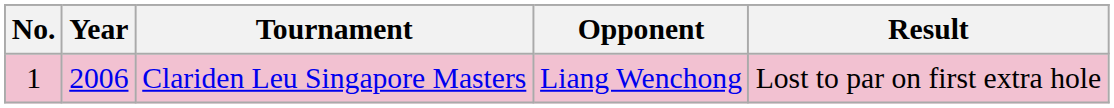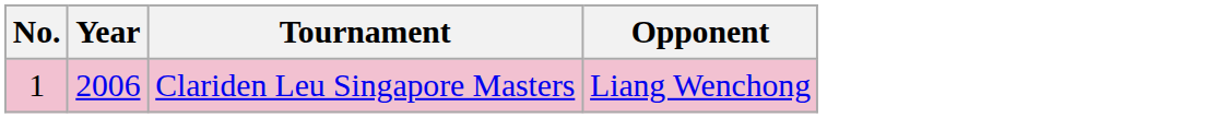 <table class="wikitable" style="font-size:95%;">
 <tr>
 <th>No.</th>
 <th>Year</th>
 <th>Tournament</th>
 <th>Opponent</th>
-<th>Result</th>
 </tr>
 <tr style="background:#F2C1D1;">
 <td align=center>1</td>
 <td><a href='#'>2006</a></td>
 <td><a href='#'>Clariden Leu Singapore Masters</a></td>
 <td> <a href='#'>Liang Wenchong</a></td>
-<td>Lost to par on first extra hole</td>
 </tr>
 </table>
